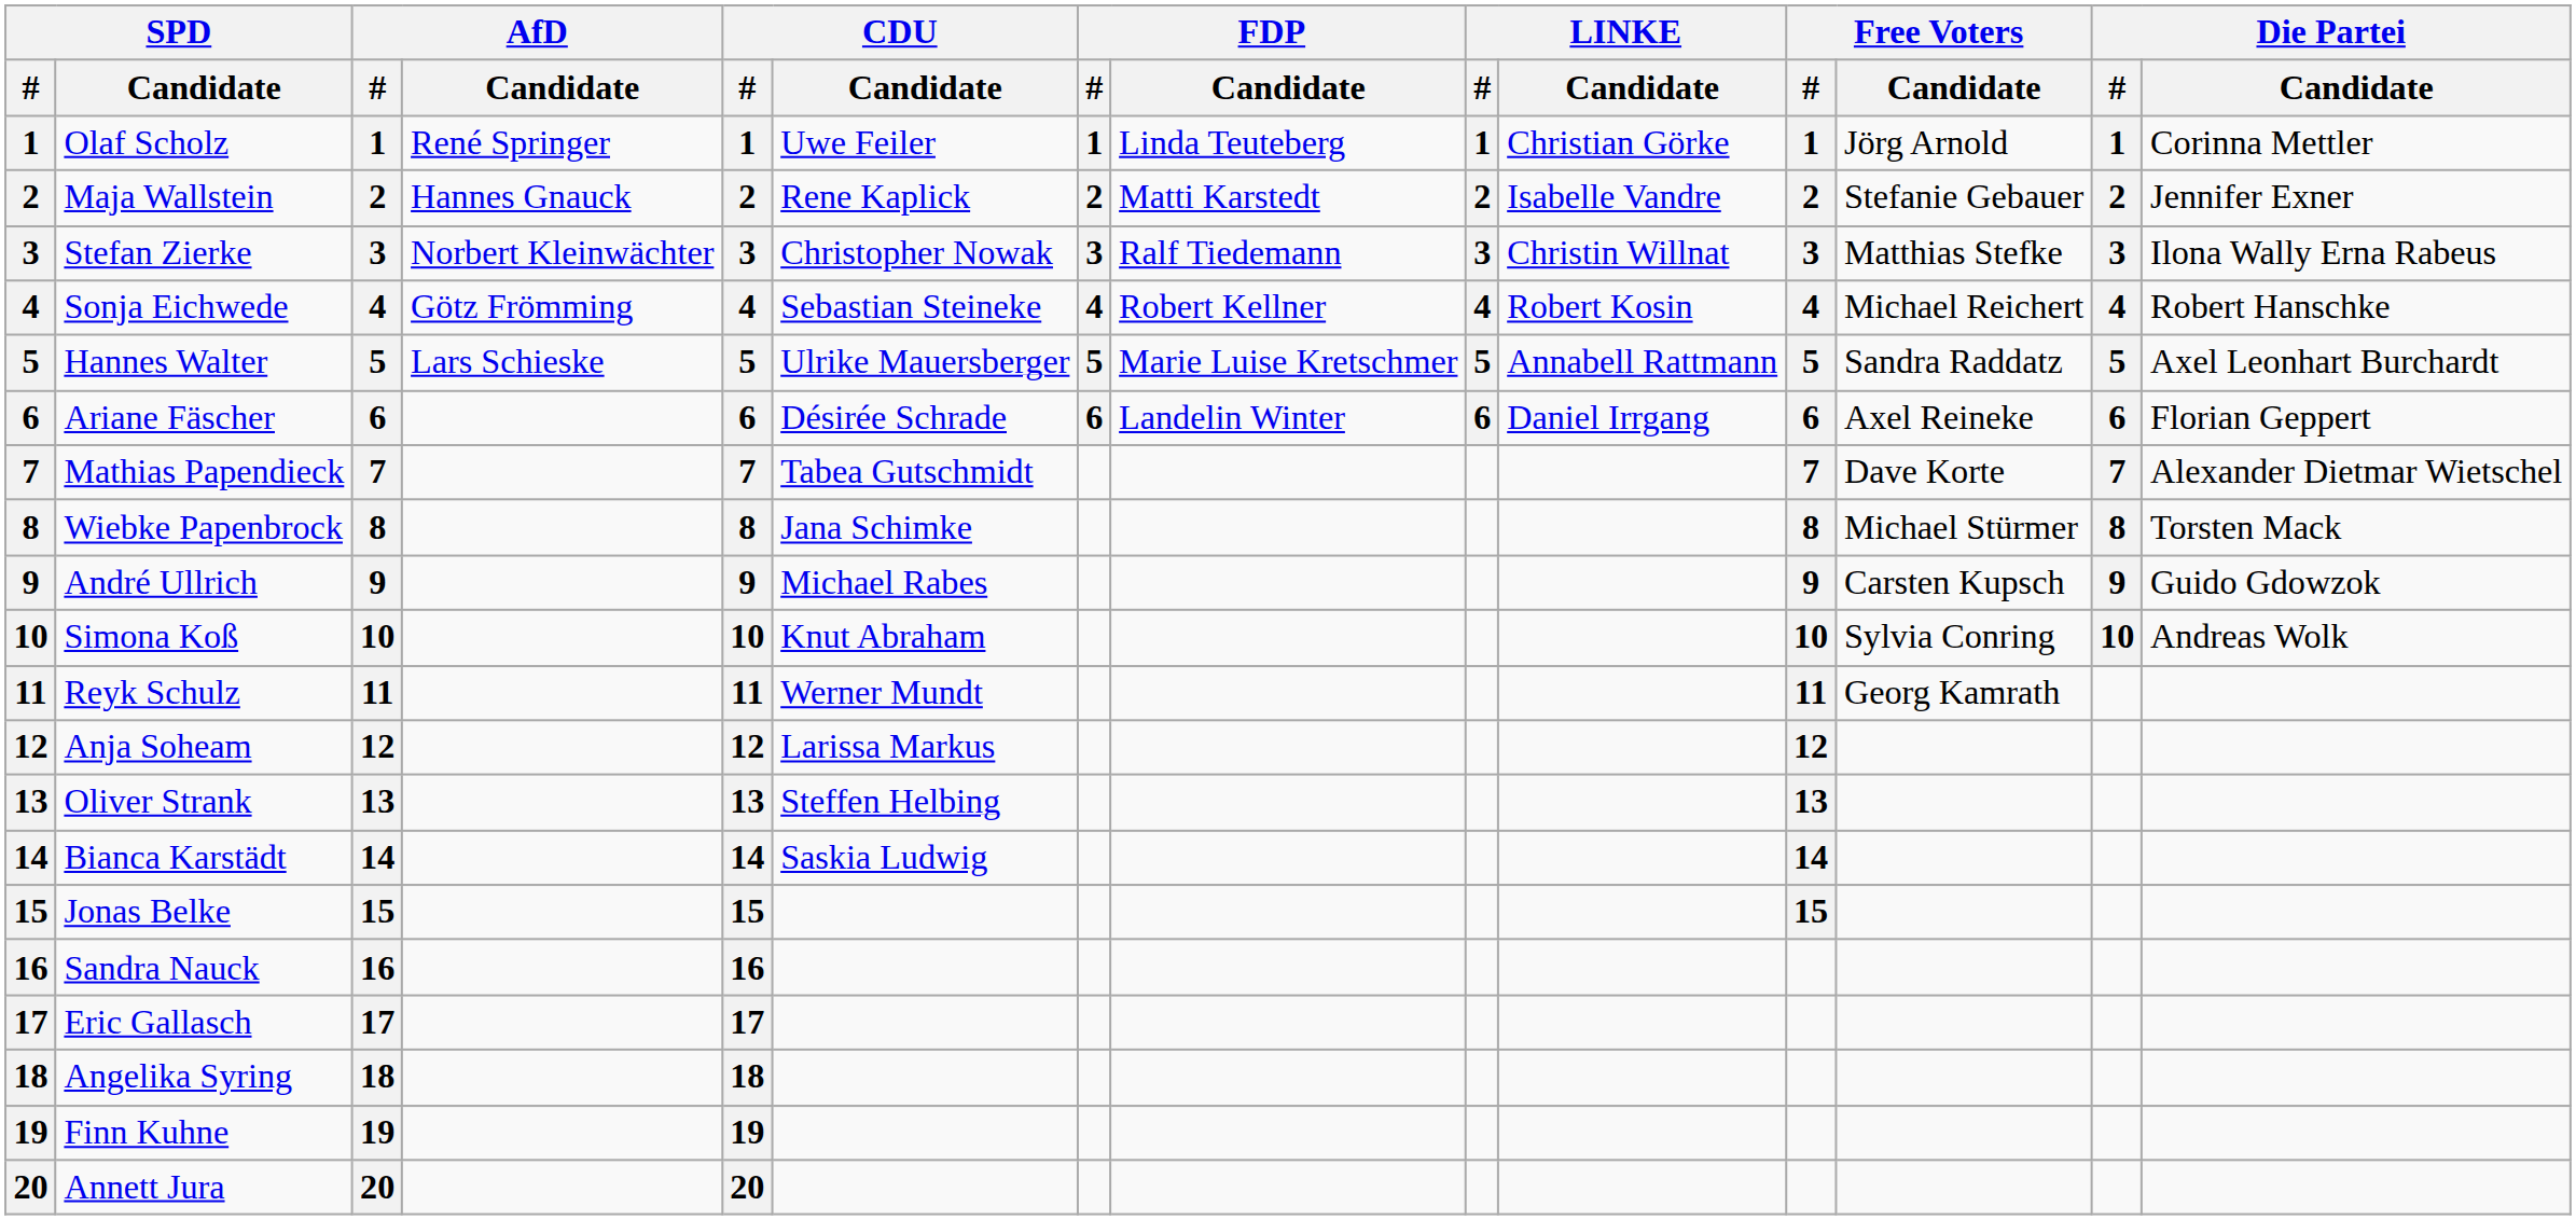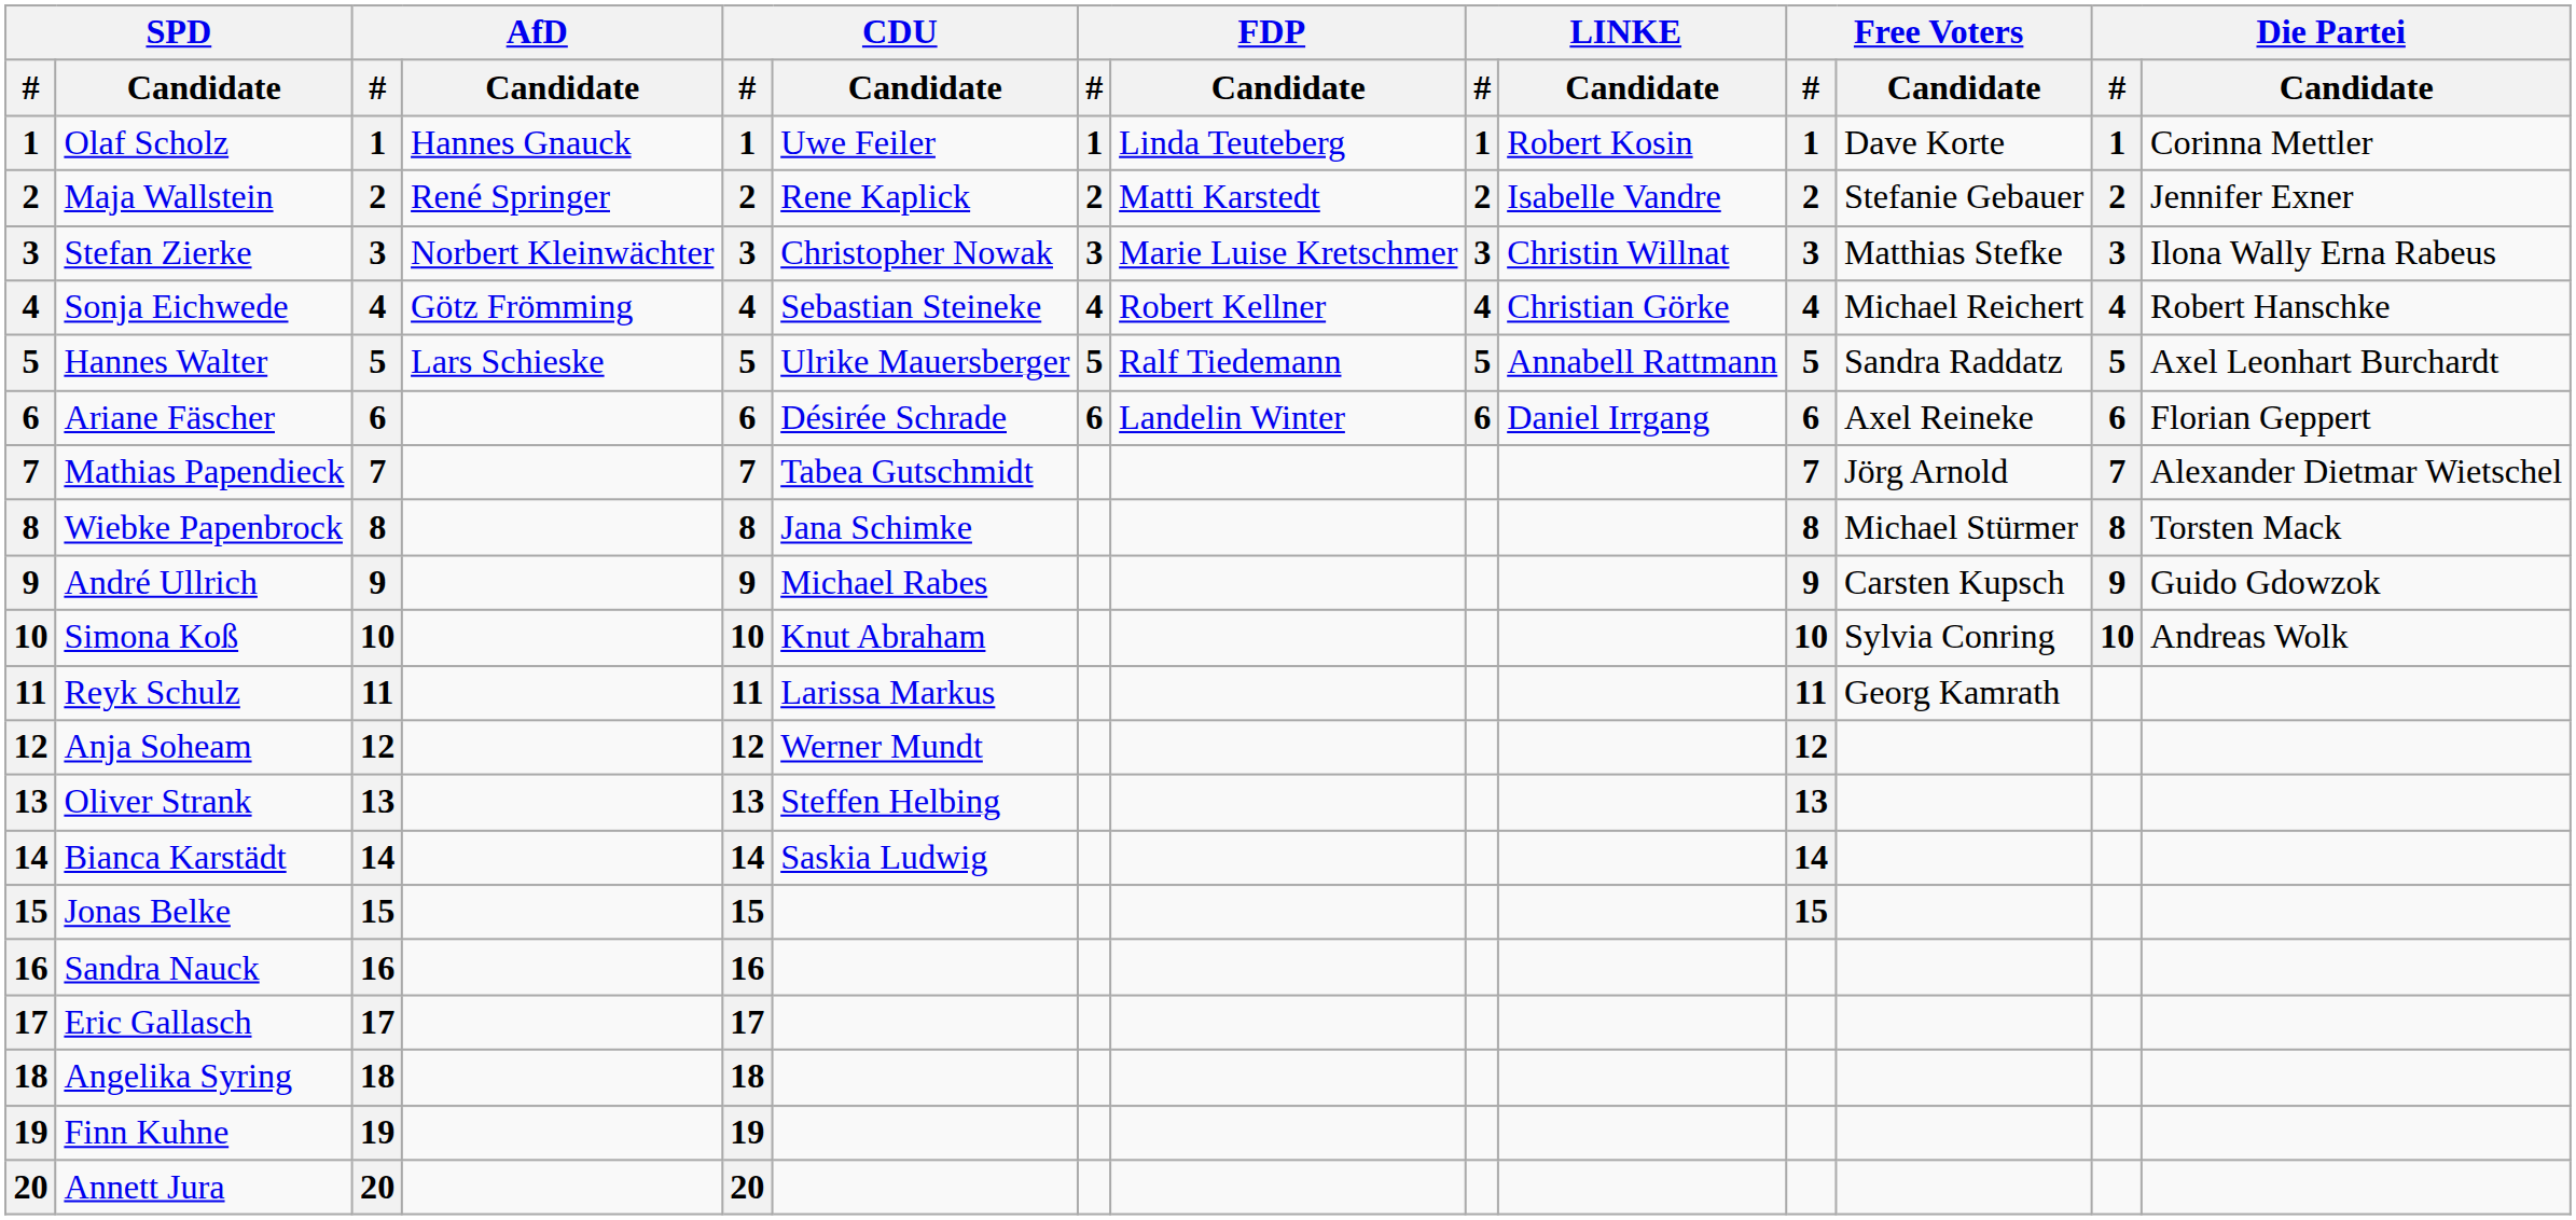 <table class="wikitable">
 <tr>
 <th colspan="2"><a href='#'>SPD</a></th>
 <th colspan="2"><a href='#'>AfD</a></th>
 <th colspan="2"><a href='#'>CDU</a></th>
 <th colspan="2"><a href='#'>FDP</a></th>
 <th colspan="2"><a href='#'>LINKE</a></th>
 <th colspan="2"><a href='#'>Free Voters</a></th>
 <th colspan="2"><a href='#'>Die Partei</a></th>
 </tr>
 <tr>
 <th>#</th>
 <th>Candidate</th>
 <th>#</th>
 <th>Candidate</th>
 <th>#</th>
 <th>Candidate</th>
 <th>#</th>
 <th>Candidate</th>
 <th>#</th>
 <th>Candidate</th>
 <th>#</th>
 <th>Candidate</th>
 <th>#</th>
 <th>Candidate</th>
 </tr>
 <tr>
 <th colspan="1">1</th>
 <td><a href='#'>Olaf Scholz</a></td>
 <th colspan="1">1</th>
-<td colspan="1"><a href='#'>René Springer</a></td>
+<td colspan="1"><a href='#'>Hannes Gnauck</a></td>
 <th colspan="1">1</th>
 <td colspan="1"><a href='#'>Uwe Feiler</a></td>
 <th colspan="1">1</th>
 <td colspan="1"><a href='#'>Linda Teuteberg</a></td>
 <th colspan="1">1</th>
-<td colspan="1"><a href='#'>Christian Görke</a></td>
+<td colspan="1"><a href='#'>Robert Kosin</a></td>
 <th colspan="1">1</th>
-<td colspan="1">Jörg Arnold</td>
+<td colspan="1">Dave Korte</td>
 <th colspan="1">1</th>
 <td colspan="1">Corinna Mettler</td>
 </tr>
 <tr>
 <th colspan="1">2</th>
 <td colspan="1"><a href='#'>Maja Wallstein</a></td>
 <th colspan="1">2</th>
-<td colspan="1"><a href='#'>Hannes Gnauck</a></td>
+<td colspan="1"><a href='#'>René Springer</a></td>
 <th colspan="1">2</th>
 <td colspan="1"><a href='#'>Rene Kaplick</a></td>
 <th colspan="1">2</th>
 <td colspan="1"><a href='#'>Matti Karstedt</a></td>
 <th colspan="1">2</th>
 <td colspan="1"><a href='#'>Isabelle Vandre</a></td>
 <th colspan="1">2</th>
 <td colspan="1">Stefanie Gebauer</td>
 <th colspan="1">2</th>
 <td colspan="1">Jennifer Exner</td>
 </tr>
 <tr>
 <th colspan="1">3</th>
 <td colspan="1"><a href='#'>Stefan Zierke</a></td>
 <th colspan="1">3</th>
 <td colspan="1"><a href='#'>Norbert Kleinwächter</a></td>
 <th colspan="1">3</th>
 <td colspan="1"><a href='#'>Christopher Nowak</a></td>
 <th colspan="1">3</th>
-<td colspan="1"><a href='#'>Ralf Tiedemann</a></td>
+<td colspan="1"><a href='#'>Marie Luise Kretschmer</a></td>
 <th colspan="1">3</th>
 <td colspan="1"><a href='#'>Christin Willnat</a></td>
 <th colspan="1">3</th>
 <td colspan="1">Matthias Stefke</td>
 <th colspan="1">3</th>
 <td colspan="1">Ilona Wally Erna Rabeus</td>
 </tr>
 <tr>
 <th colspan="1">4</th>
 <td colspan="1"><a href='#'>Sonja Eichwede</a></td>
 <th colspan="1">4</th>
 <td colspan="1"><a href='#'>Götz Frömming</a></td>
 <th colspan="1">4</th>
 <td colspan="1"><a href='#'>Sebastian Steineke</a></td>
 <th colspan="1">4</th>
 <td colspan="1"><a href='#'>Robert Kellner</a></td>
 <th colspan="1">4</th>
-<td colspan="1"><a href='#'>Robert Kosin</a></td>
+<td colspan="1"><a href='#'>Christian Görke</a></td>
 <th colspan="1">4</th>
 <td colspan="1">Michael Reichert</td>
 <th colspan="1">4</th>
 <td colspan="1">Robert Hanschke</td>
 </tr>
 <tr>
 <th colspan="1">5</th>
 <td colspan="1"><a href='#'>Hannes Walter</a></td>
 <th colspan="1">5</th>
 <td colspan="1"><a href='#'>Lars Schieske</a></td>
 <th colspan="1">5</th>
 <td colspan="1"><a href='#'>Ulrike Mauersberger</a></td>
 <th colspan="1">5</th>
-<td colspan="1"><a href='#'>Marie Luise Kretschmer</a></td>
+<td colspan="1"><a href='#'>Ralf Tiedemann</a></td>
 <th colspan="1">5</th>
 <td colspan="1"><a href='#'>Annabell Rattmann</a></td>
 <th colspan="1">5</th>
 <td colspan="1">Sandra Raddatz</td>
 <th colspan="1">5</th>
 <td colspan="1">Axel Leonhart Burchardt</td>
 </tr>
 <tr>
 <th colspan="1">6</th>
 <td colspan="1"><a href='#'>Ariane Fäscher</a></td>
 <th colspan="1">6</th>
 <td colspan="1"></td>
 <th colspan="1">6</th>
 <td colspan="1"><a href='#'>Désirée Schrade</a></td>
 <th colspan="1">6</th>
 <td colspan="1"><a href='#'>Landelin Winter</a></td>
 <th colspan="1">6</th>
 <td colspan="1"><a href='#'>Daniel Irrgang</a></td>
 <th colspan="1">6</th>
 <td colspan="1">Axel Reineke</td>
 <th colspan="1">6</th>
 <td colspan="1">Florian Geppert</td>
 </tr>
 <tr>
 <th colspan="1">7</th>
 <td colspan="1"><a href='#'>Mathias Papendieck</a></td>
 <th colspan="1">7</th>
 <td colspan="1"></td>
 <th colspan="1">7</th>
 <td colspan="1"><a href='#'>Tabea Gutschmidt</a></td>
 <td colspan="1"></td>
 <td colspan="1"></td>
 <td colspan="1"></td>
 <td colspan="1"></td>
 <th colspan="1">7</th>
-<td colspan="1">Dave Korte</td>
+<td colspan="1">Jörg Arnold</td>
 <th colspan="1">7</th>
 <td colspan="1">Alexander Dietmar Wietschel</td>
 </tr>
 <tr>
 <th colspan="1">8</th>
 <td colspan="1"><a href='#'>Wiebke Papenbrock</a></td>
 <th colspan="1">8</th>
 <td colspan="1"></td>
 <th colspan="1">8</th>
 <td colspan="1"><a href='#'>Jana Schimke</a></td>
 <td colspan="1"></td>
 <td colspan="1"></td>
 <td colspan="1"></td>
 <td colspan="1"></td>
 <th colspan="1">8</th>
 <td colspan="1">Michael Stürmer</td>
 <th colspan="1">8</th>
 <td colspan="1">Torsten Mack</td>
 </tr>
 <tr>
 <th colspan="1">9</th>
 <td colspan="1"><a href='#'>André Ullrich</a></td>
 <th colspan="1">9</th>
 <td colspan="1"></td>
 <th colspan="1">9</th>
 <td colspan="1"><a href='#'>Michael Rabes</a></td>
 <td colspan="1"></td>
 <td colspan="1"></td>
 <td colspan="1"></td>
 <td colspan="1"></td>
 <th colspan="1">9</th>
 <td colspan="1">Carsten Kupsch</td>
 <th colspan="1">9</th>
 <td colspan="1">Guido Gdowzok</td>
 </tr>
 <tr>
 <th colspan="1">10</th>
 <td colspan="1"><a href='#'>Simona Koß</a></td>
 <th colspan="1">10</th>
 <td colspan="1"></td>
 <th colspan="1">10</th>
 <td colspan="1"><a href='#'>Knut Abraham</a></td>
 <td colspan="1"></td>
 <td colspan="1"></td>
 <td colspan="1"></td>
 <td colspan="1"></td>
 <th colspan="1">10</th>
 <td colspan="1">Sylvia Conring</td>
 <th colspan="1">10</th>
 <td colspan="1">Andreas Wolk</td>
 </tr>
 <tr>
 <th colspan="1">11</th>
 <td colspan="1"><a href='#'>Reyk Schulz</a></td>
 <th colspan="1">11</th>
 <td colspan="1"></td>
 <th colspan="1">11</th>
-<td colspan="1"><a href='#'>Werner Mundt</a></td>
+<td colspan="1"><a href='#'>Larissa Markus</a></td>
 <td colspan="1"></td>
 <td colspan="1"></td>
 <td colspan="1"></td>
 <td colspan="1"></td>
 <th colspan="1">11</th>
 <td>Georg Kamrath</td>
 <td></td>
 <td></td>
 </tr>
 <tr>
 <th colspan="1">12</th>
 <td colspan="1"><a href='#'>Anja Soheam</a></td>
 <th colspan="1">12</th>
 <td colspan="1"></td>
 <th colspan="1">12</th>
-<td colspan="1"><a href='#'>Larissa Markus</a></td>
+<td colspan="1"><a href='#'>Werner Mundt</a></td>
 <td colspan="1"></td>
 <td colspan="1"></td>
 <td colspan="1"></td>
 <td colspan="1"></td>
 <th colspan="1">12</th>
 <td></td>
 <td></td>
 <td></td>
 </tr>
 <tr>
 <th colspan="1">13</th>
 <td colspan="1"><a href='#'>Oliver Strank</a></td>
 <th colspan="1">13</th>
 <td colspan="1"></td>
 <th colspan="1">13</th>
 <td colspan="1"><a href='#'>Steffen Helbing</a></td>
 <td colspan="1"></td>
 <td colspan="1"></td>
 <td colspan="1"></td>
 <td colspan="1"></td>
 <th colspan="1">13</th>
 <td></td>
 <td></td>
 <td></td>
 </tr>
 <tr>
 <th colspan="1">14</th>
 <td colspan="1"><a href='#'>Bianca Karstädt</a></td>
 <th colspan="1">14</th>
 <td colspan="1"></td>
 <th colspan="1">14</th>
 <td colspan="1"><a href='#'>Saskia Ludwig</a></td>
 <td colspan="1"></td>
 <td colspan="1"></td>
 <td colspan="1"></td>
 <td colspan="1"></td>
 <th colspan="1">14</th>
 <td></td>
 <td></td>
 <td></td>
 </tr>
 <tr>
 <th colspan="1">15</th>
 <td colspan="1"><a href='#'>Jonas Belke</a></td>
 <th colspan="1">15</th>
 <td colspan="1"></td>
 <th colspan="1">15</th>
 <td colspan="1"></td>
 <td></td>
 <td></td>
 <td></td>
 <td></td>
 <th colspan="1">15</th>
 <td></td>
 <td></td>
 <td></td>
 </tr>
 <tr>
 <th colspan="1">16</th>
 <td colspan="1"><a href='#'>Sandra Nauck</a></td>
 <th colspan="1">16</th>
 <td colspan="1"></td>
 <th colspan="1">16</th>
 <td colspan="1"></td>
 <td></td>
 <td></td>
 <td></td>
 <td></td>
 <td></td>
 <td></td>
 <td></td>
 <td></td>
 </tr>
 <tr>
 <th colspan="1">17</th>
 <td colspan="1"><a href='#'>Eric Gallasch</a></td>
 <th colspan="1">17</th>
 <td colspan="1"></td>
 <th colspan="1">17</th>
 <td colspan="1"></td>
 <td></td>
 <td></td>
 <td></td>
 <td></td>
 <td></td>
 <td></td>
 <td></td>
 <td></td>
 </tr>
 <tr>
 <th colspan="1">18</th>
 <td colspan="1"><a href='#'>Angelika Syring</a></td>
 <th colspan="1">18</th>
 <td colspan="1"></td>
 <th colspan="1">18</th>
 <td colspan="1"></td>
 <td></td>
 <td></td>
 <td></td>
 <td></td>
 <td></td>
 <td></td>
 <td></td>
 <td></td>
 </tr>
 <tr>
 <th colspan="1">19</th>
 <td colspan="1"><a href='#'>Finn Kuhne</a></td>
 <th colspan="1">19</th>
 <td colspan="1"></td>
 <th colspan="1">19</th>
 <td colspan="1"></td>
 <td></td>
 <td></td>
 <td></td>
 <td></td>
 <td></td>
 <td></td>
 <td></td>
 <td></td>
 </tr>
 <tr>
 <th colspan="1">20</th>
 <td colspan="1"><a href='#'>Annett Jura</a></td>
 <th colspan="1">20</th>
 <td colspan="1"></td>
 <th colspan="1">20</th>
 <td colspan="1"></td>
 <td></td>
 <td></td>
 <td></td>
 <td></td>
 <td></td>
 <td></td>
 <td></td>
 <td></td>
 </tr>
 </table>
